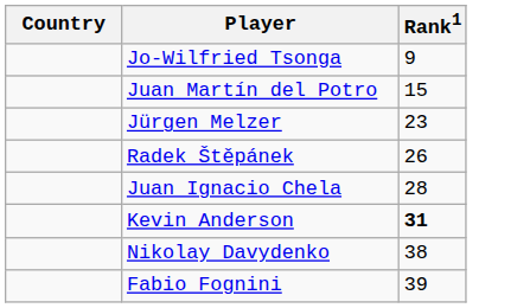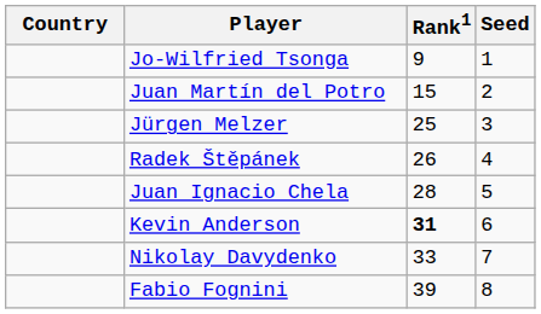 <table class="sortable wikitable">
 <tr>
 <th width="70">Country</th>
 <th width="175">Player</th>
 <th>Rank<sup>1</sup></th>
+<th>Seed</th>
 </tr>
 <tr>
 <td></td>
 <td><a href='#'>Jo-Wilfried Tsonga</a></td>
 <td>9</td>
+<td>1</td>
 </tr>
 <tr>
 <td></td>
 <td><a href='#'>Juan Martín del Potro</a></td>
 <td>15</td>
+<td>2</td>
 </tr>
 <tr>
 <td></td>
 <td><a href='#'>Jürgen Melzer</a></td>
-<td>23</td>
+<td>25</td>
+<td>3</td>
 </tr>
 <tr>
 <td></td>
 <td><a href='#'>Radek Štěpánek</a></td>
 <td>26</td>
+<td>4</td>
 </tr>
 <tr>
 <td></td>
 <td><a href='#'>Juan Ignacio Chela</a></td>
 <td>28</td>
+<td>5</td>
 </tr>
 <tr>
 <td></td>
 <td><a href='#'>Kevin Anderson</a></td>
 <td><strong>31</strong></td>
+<td>6</td>
 </tr>
 <tr>
 <td></td>
 <td><a href='#'>Nikolay Davydenko</a></td>
-<td>38</td>
+<td>33</td>
+<td>7</td>
 </tr>
 <tr>
 <td></td>
 <td><a href='#'>Fabio Fognini</a></td>
 <td>39</td>
+<td>8</td>
 </tr>
 </table>
